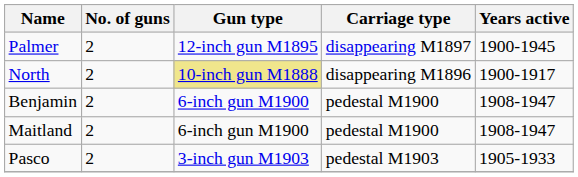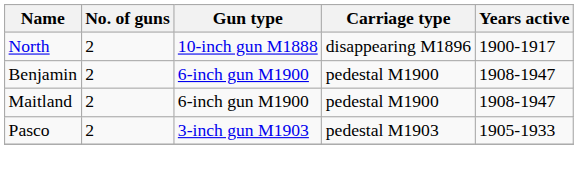 <table class="wikitable">
 <tr>
 <th>Name</th>
 <th>No. of guns</th>
 <th>Gun type</th>
 <th>Carriage type</th>
 <th>Years active</th>
 </tr>
 <tr>
-<td><a href='#'>Palmer</a></td>
-<td>2</td>
-<td><a href='#'>12-inch gun M1895</a></td>
-<td><a href='#'>disappearing</a> M1897</td>
-<td>1900-1945</td>
-</tr>
-<tr>
 <td><a href='#'>North</a></td>
 <td>2</td>
-<td style="background: khaki;"><a href='#'>10-inch gun M1888</a></td>
+<td><a href='#'>10-inch gun M1888</a></td>
 <td>disappearing M1896</td>
 <td>1900-1917</td>
 </tr>
 <tr>
 <td>Benjamin</td>
 <td>2</td>
 <td><a href='#'>6-inch gun M1900</a></td>
 <td>pedestal M1900</td>
 <td>1908-1947</td>
 </tr>
 <tr>
 <td>Maitland</td>
 <td>2</td>
 <td>6-inch gun M1900</td>
 <td>pedestal M1900</td>
 <td>1908-1947</td>
 </tr>
 <tr>
 <td>Pasco</td>
 <td>2</td>
 <td><a href='#'>3-inch gun M1903</a></td>
 <td>pedestal M1903</td>
 <td>1905-1933</td>
 </tr>
 <tr>
 </tr>
 </table>
